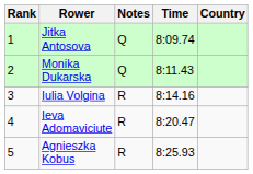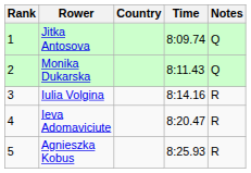 <table class="wikitable" width=50%>
 <tr>
 <th>Rank</th>
 <th>Rower</th>
+<th>Country</th>
+<th>Time</th>
 <th>Notes</th>
-<th>Time</th>
-<th>Country</th>
 </tr>
 <tr bgcolor=ccffcc>
 <td>1</td>
 <td><a href='#'>Jitka Antosova</a></td>
+<td></td>
+<td>8:09.74</td>
 <td>Q</td>
-<td>8:09.74</td>
-<td></td>
 </tr>
 <tr bgcolor=ccffcc>
 <td>2</td>
 <td><a href='#'>Monika Dukarska</a></td>
+<td></td>
+<td>8:11.43</td>
 <td>Q</td>
-<td>8:11.43</td>
-<td></td>
 </tr>
 <tr>
 <td>3</td>
 <td><a href='#'>Iulia Volgina</a></td>
+<td></td>
+<td>8:14.16</td>
 <td>R</td>
-<td>8:14.16</td>
-<td></td>
 </tr>
 <tr>
 <td>4</td>
 <td><a href='#'>Ieva Adomaviciute</a></td>
+<td></td>
+<td>8:20.47</td>
 <td>R</td>
-<td>8:20.47</td>
-<td></td>
 </tr>
 <tr>
 <td>5</td>
 <td><a href='#'>Agnieszka Kobus</a></td>
+<td></td>
+<td>8:25.93</td>
 <td>R</td>
-<td>8:25.93</td>
-<td></td>
 </tr>
 </table>
